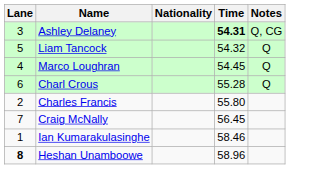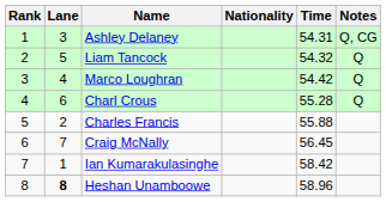 <table class="wikitable sortable" style="text-align:center">
 <tr>
+<th>Rank</th>
 <th>Lane</th>
 <th>Name</th>
 <th>Nationality</th>
 <th>Time</th>
 <th>Notes</th>
 </tr>
 <tr bgcolor=ccffcc>
+<td>1</td>
 <td>3</td>
 <td align=left><a href='#'>Ashley Delaney</a></td>
 <td align=left></td>
-<td><strong>54.31</strong></td>
+<td>54.31</td>
 <td>Q, CG</td>
 </tr>
 <tr bgcolor=ccffcc>
+<td>2</td>
 <td>5</td>
 <td align=left><a href='#'>Liam Tancock</a></td>
 <td align=left></td>
 <td>54.32</td>
 <td>Q</td>
 </tr>
 <tr bgcolor=ccffcc>
+<td>3</td>
 <td>4</td>
 <td align=left><a href='#'>Marco Loughran</a></td>
 <td align=left></td>
-<td>54.45</td>
+<td>54.42</td>
 <td>Q</td>
 </tr>
 <tr bgcolor=ccffcc>
+<td>4</td>
 <td>6</td>
 <td align=left><a href='#'>Charl Crous</a></td>
 <td align=left></td>
 <td>55.28</td>
 <td>Q</td>
 </tr>
 <tr>
+<td>5</td>
 <td>2</td>
 <td align=left><a href='#'>Charles Francis</a></td>
 <td align=left></td>
-<td>55.80</td>
+<td>55.88</td>
 <td></td>
 </tr>
 <tr>
+<td>6</td>
 <td>7</td>
 <td align=left><a href='#'>Craig McNally</a></td>
 <td align=left></td>
 <td>56.45</td>
 <td></td>
 </tr>
 <tr>
+<td>7</td>
 <td>1</td>
 <td align=left><a href='#'>Ian Kumarakulasinghe</a></td>
 <td align=left></td>
-<td>58.46</td>
+<td>58.42</td>
 <td></td>
 </tr>
 <tr>
+<td>8</td>
 <td><strong>8</strong></td>
 <td align=left><a href='#'>Heshan Unamboowe</a></td>
 <td align=left></td>
 <td>58.96</td>
 <td></td>
 </tr>
 </table>
